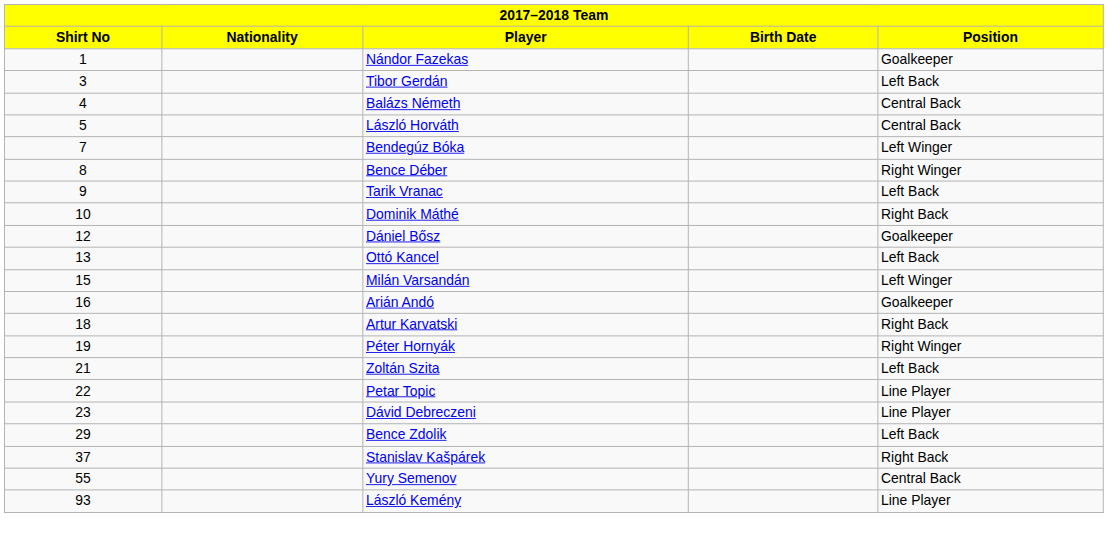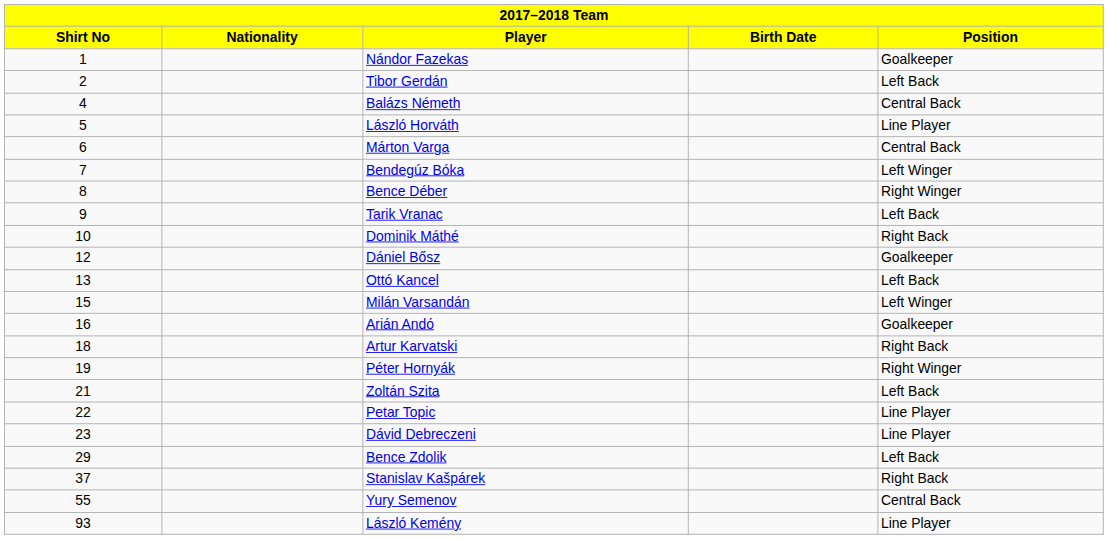 <table class="wikitable collapsible collapsed" style="width:100%">
 <tr>
 <th colspan=5 style="background-color:yellow;color:black;text-align:center;"> <strong>2017–2018 Team</strong></th>
 </tr>
 <tr>
 <th style="color:black; background:yellow">Shirt No</th>
 <th style="color:black; background:yellow">Nationality</th>
 <th style="color:black; background:yellow">Player</th>
 <th style="color:black; background:yellow">Birth Date</th>
 <th style="color:black; background:yellow">Position</th>
 </tr>
 <tr>
 <td align=center>1</td>
 <td></td>
 <td><a href='#'>Nándor Fazekas</a></td>
 <td></td>
 <td>Goalkeeper</td>
 </tr>
 <tr>
-<td align=center>3</td>
+<td align=center>2</td>
 <td></td>
 <td><a href='#'>Tibor Gerdán</a></td>
 <td></td>
 <td>Left Back</td>
 </tr>
 <tr>
 <td align=center>4</td>
 <td></td>
 <td><a href='#'>Balázs Németh</a></td>
 <td></td>
 <td>Central Back</td>
 </tr>
 <tr>
 <td align=center>5</td>
 <td></td>
 <td><a href='#'>László Horváth</a></td>
+<td></td>
+<td>Line Player</td>
+</tr>
+<tr>
+<td align=center>6</td>
+<td></td>
+<td><a href='#'>Márton Varga</a></td>
 <td></td>
 <td>Central Back</td>
 </tr>
 <tr>
 <td align=center>7</td>
 <td></td>
 <td><a href='#'>Bendegúz Bóka</a></td>
 <td></td>
 <td>Left Winger</td>
 </tr>
 <tr>
 <td align=center>8</td>
 <td></td>
 <td><a href='#'>Bence Déber</a></td>
 <td></td>
 <td>Right Winger</td>
 </tr>
 <tr>
 <td align=center>9</td>
 <td></td>
 <td><a href='#'>Tarik Vranac</a></td>
 <td></td>
 <td>Left Back</td>
 </tr>
 <tr>
 <td align=center>10</td>
 <td></td>
 <td><a href='#'>Dominik Máthé</a></td>
 <td></td>
 <td>Right Back</td>
 </tr>
 <tr>
 <td align=center>12</td>
 <td></td>
 <td><a href='#'>Dániel Bősz</a></td>
 <td></td>
 <td>Goalkeeper</td>
 </tr>
 <tr>
 <td align=center>13</td>
 <td></td>
 <td><a href='#'>Ottó Kancel</a></td>
 <td></td>
 <td>Left Back</td>
 </tr>
 <tr>
 <td align=center>15</td>
 <td></td>
 <td><a href='#'>Milán Varsandán</a></td>
 <td></td>
 <td>Left Winger</td>
 </tr>
 <tr>
 <td align=center>16</td>
 <td></td>
 <td><a href='#'>Arián Andó</a></td>
 <td></td>
 <td>Goalkeeper</td>
 </tr>
 <tr>
 <td align=center>18</td>
 <td></td>
 <td><a href='#'>Artur Karvatski</a></td>
 <td></td>
 <td>Right Back</td>
 </tr>
 <tr>
 <td align=center>19</td>
 <td></td>
 <td><a href='#'>Péter Hornyák</a></td>
 <td></td>
 <td>Right Winger</td>
 </tr>
 <tr>
 <td align=center>21</td>
 <td></td>
 <td><a href='#'>Zoltán Szita</a></td>
 <td></td>
 <td>Left Back</td>
 </tr>
 <tr>
 <td align=center>22</td>
 <td></td>
 <td><a href='#'>Petar Topic</a></td>
 <td></td>
 <td>Line Player</td>
 </tr>
 <tr>
 <td align=center>23</td>
 <td></td>
 <td><a href='#'>Dávid Debreczeni</a></td>
 <td></td>
 <td>Line Player</td>
 </tr>
 <tr>
 <td align=center>29</td>
 <td></td>
 <td><a href='#'>Bence Zdolik</a></td>
 <td></td>
 <td>Left Back</td>
 </tr>
 <tr>
 <td align=center>37</td>
 <td></td>
 <td><a href='#'>Stanislav Kašpárek</a></td>
 <td></td>
 <td>Right Back</td>
 </tr>
 <tr>
 <td align=center>55</td>
 <td></td>
 <td><a href='#'>Yury Semenov</a></td>
 <td></td>
 <td>Central Back</td>
 </tr>
 <tr>
 <td align=center>93</td>
 <td></td>
 <td><a href='#'>László Kemény</a></td>
 <td></td>
 <td>Line Player</td>
 </tr>
 </table>
